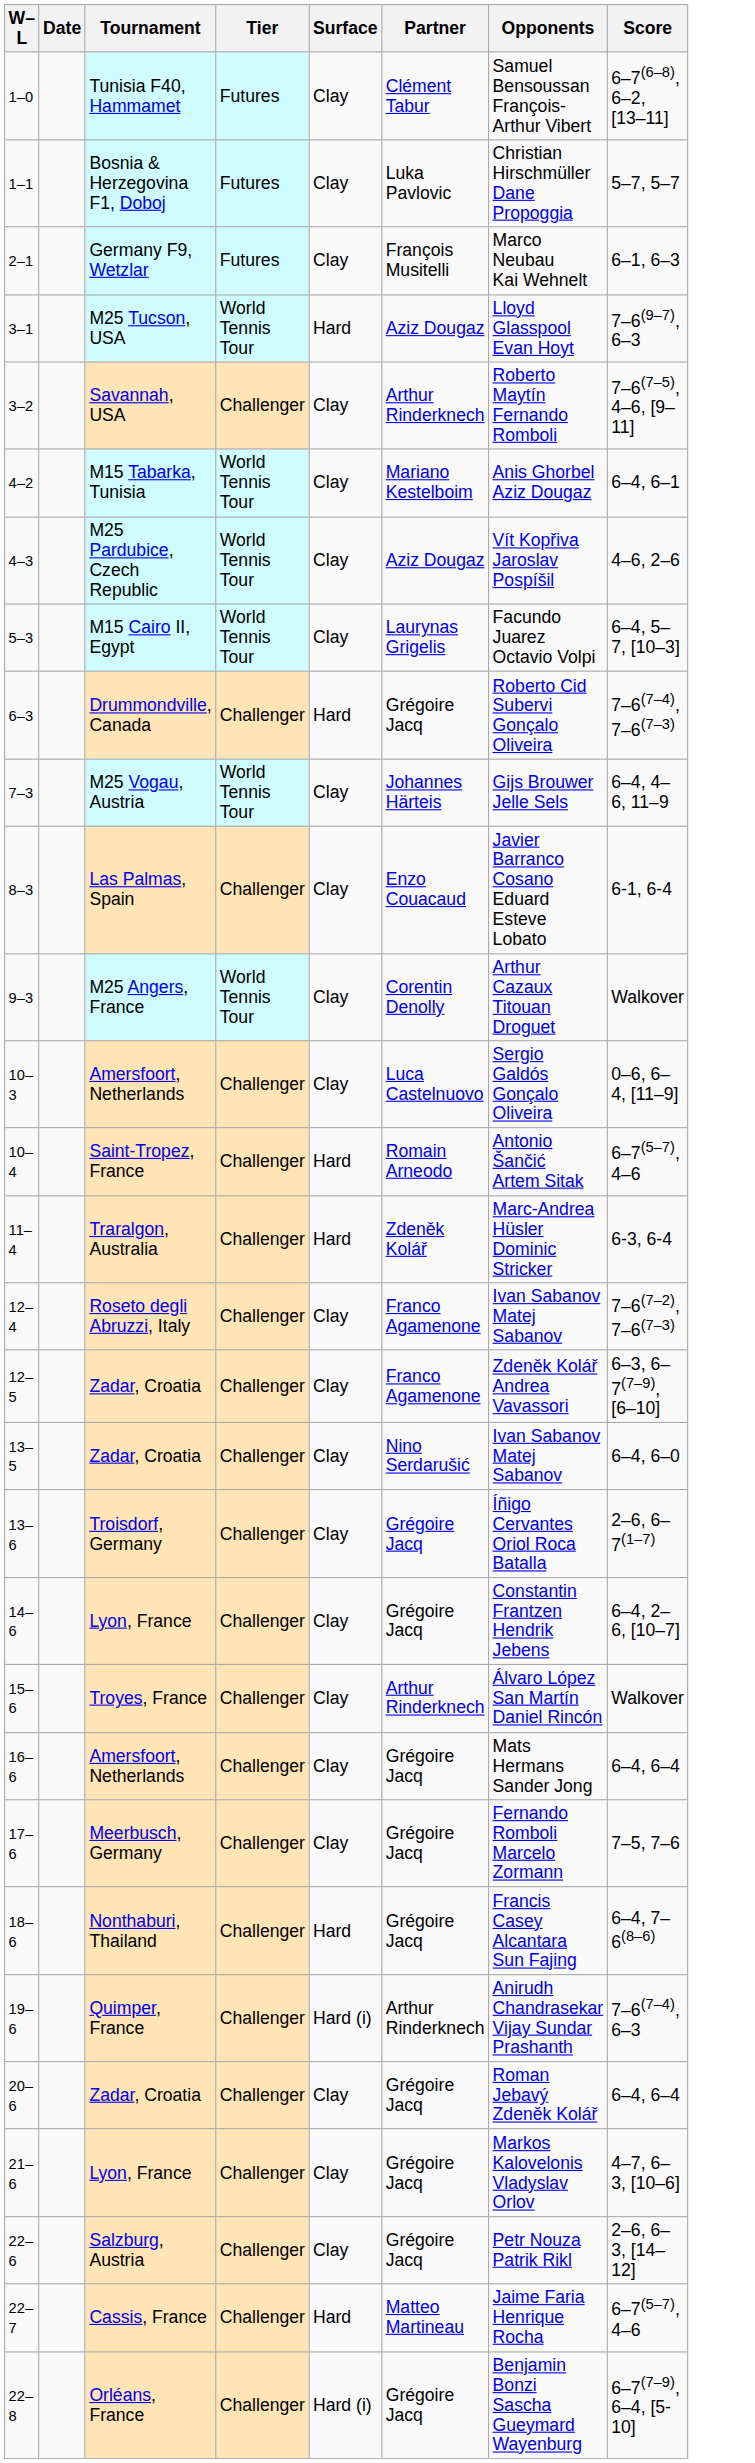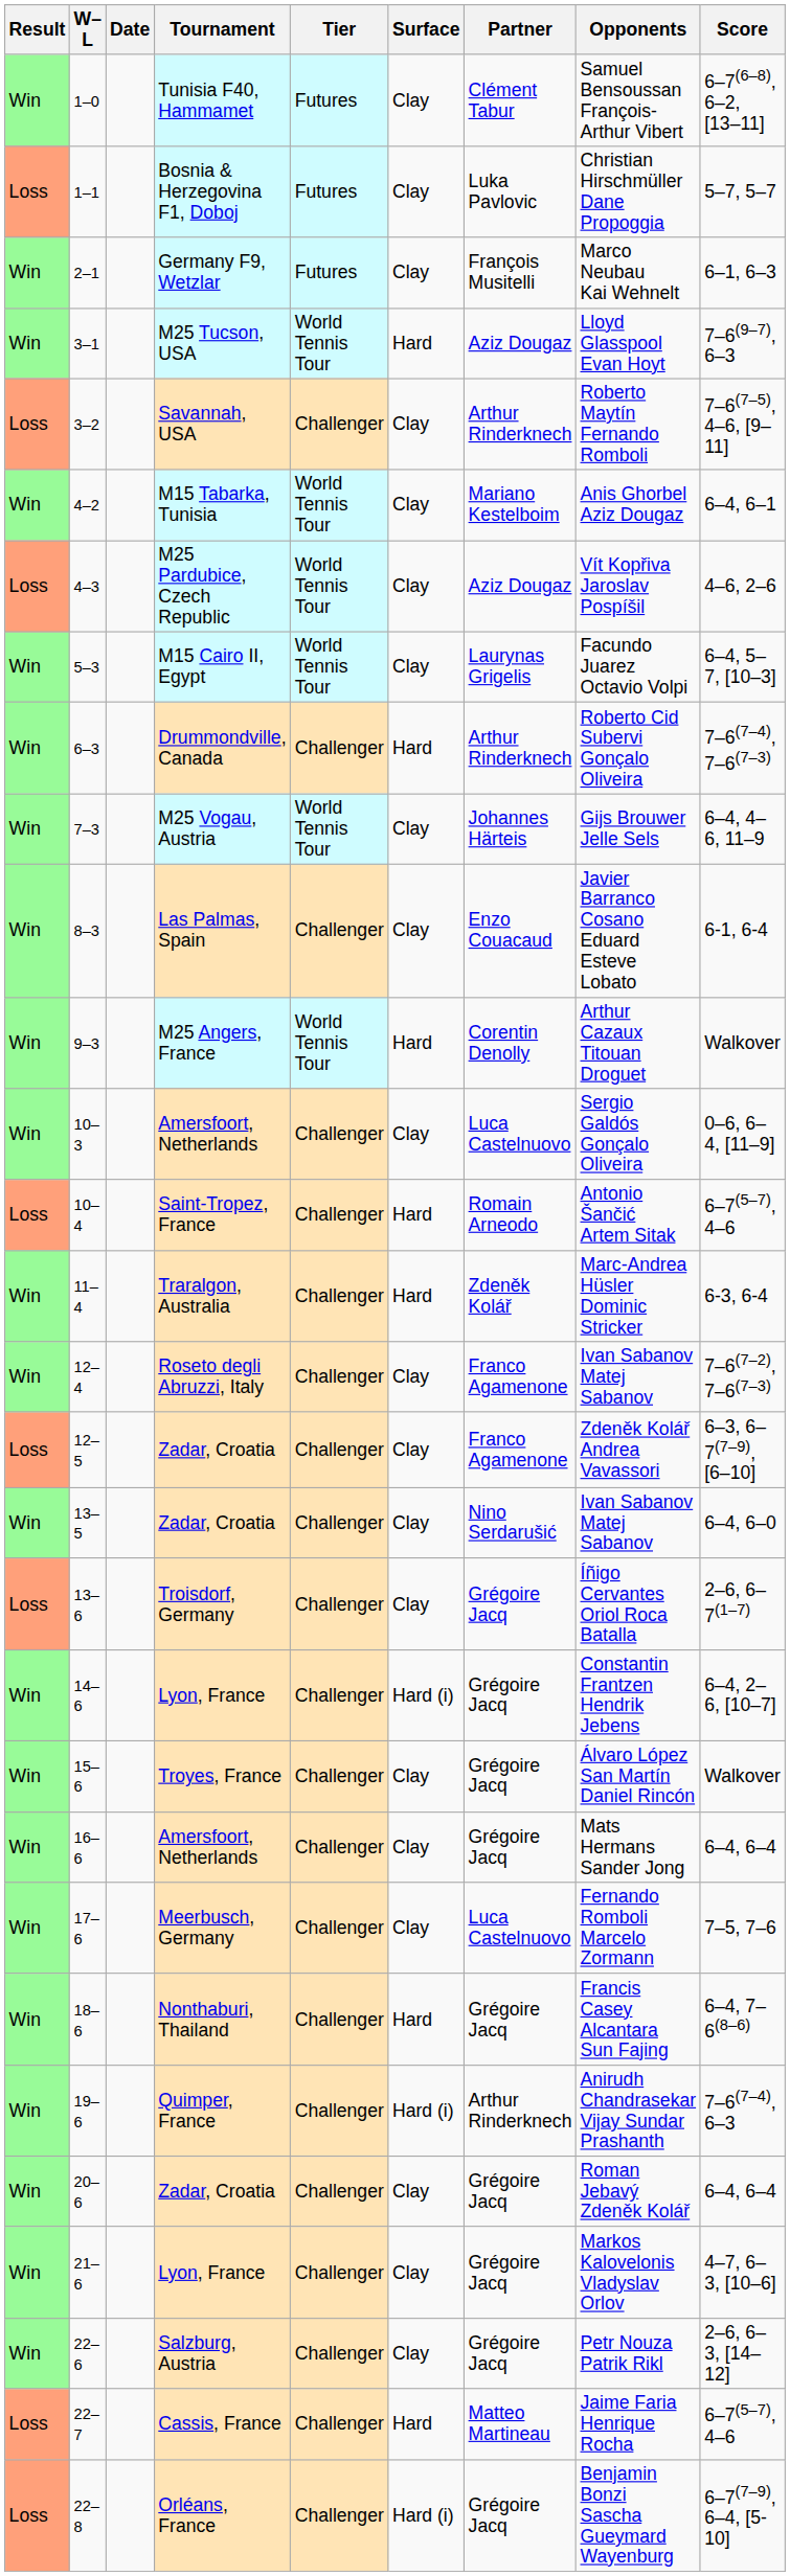 <table class="sortable wikitable">
 <tr>
+<th>Result</th>
 <th class="unsortable">W–L</th>
 <th>Date</th>
 <th>Tournament</th>
 <th>Tier</th>
 <th>Surface</th>
 <th>Partner</th>
 <th>Opponents</th>
 <th class="unsortable">Score</th>
 </tr>
 <tr>
+<td style="background:#98fb98;">Win</td>
 <td><small>1–0</small></td>
 <td></td>
 <td style="background:#cffcff;">Tunisia F40, <a href='#'>Hammamet</a></td>
 <td style="background:#cffcff;">Futures</td>
 <td>Clay</td>
 <td> <a href='#'>Clément Tabur</a></td>
 <td> Samuel Bensoussan<br> François-Arthur Vibert</td>
 <td>6–7<sup>(6–8)</sup>, 6–2, [13–11]</td>
 </tr>
 <tr>
+<td style="background:#ffa07a;">Loss</td>
 <td><small>1–1</small></td>
 <td></td>
 <td style="background:#cffcff;">Bosnia & Herzegovina F1, <a href='#'>Doboj</a></td>
 <td style="background:#cffcff;">Futures</td>
 <td>Clay</td>
 <td> Luka Pavlovic</td>
 <td> Christian Hirschmüller<br> <a href='#'>Dane Propoggia</a></td>
 <td>5–7, 5–7</td>
 </tr>
 <tr>
+<td style="background:#98fb98;">Win</td>
 <td><small>2–1</small></td>
 <td></td>
 <td style="background:#cffcff;">Germany F9, <a href='#'>Wetzlar</a></td>
 <td style="background:#cffcff;">Futures</td>
 <td>Clay</td>
 <td> François Musitelli</td>
 <td> Marco Neubau<br> Kai Wehnelt</td>
 <td>6–1, 6–3</td>
 </tr>
 <tr>
+<td style="background:#98fb98;">Win</td>
 <td><small>3–1</small></td>
 <td></td>
 <td style="background:#cffcff;">M25 <a href='#'>Tucson</a>, USA</td>
 <td style="background:#cffcff;">World Tennis Tour</td>
 <td>Hard</td>
 <td> <a href='#'>Aziz Dougaz</a></td>
 <td> <a href='#'>Lloyd Glasspool</a><br> <a href='#'>Evan Hoyt</a></td>
 <td>7–6<sup>(9–7)</sup>, 6–3</td>
 </tr>
 <tr>
+<td style="background:#ffa07a;">Loss</td>
 <td><small>3–2</small></td>
 <td><a href='#'></a></td>
 <td style="background:moccasin;"><a href='#'>Savannah</a>, USA</td>
 <td style="background:moccasin;">Challenger</td>
 <td>Clay</td>
 <td> <a href='#'>Arthur Rinderknech</a></td>
 <td> <a href='#'>Roberto Maytín</a><br> <a href='#'>Fernando Romboli</a></td>
 <td>7–6<sup>(7–5)</sup>, 4–6, [9–11]</td>
 </tr>
 <tr>
+<td style="background:#98fb98;">Win</td>
 <td><small>4–2</small></td>
 <td></td>
 <td style="background:#cffcff;">M15 <a href='#'>Tabarka</a>, Tunisia</td>
 <td style="background:#cffcff;">World Tennis Tour</td>
 <td>Clay</td>
 <td> <a href='#'>Mariano Kestelboim</a></td>
 <td> <a href='#'>Anis Ghorbel</a><br> <a href='#'>Aziz Dougaz</a></td>
 <td>6–4, 6–1</td>
 </tr>
 <tr>
+<td style="background:#ffa07a;">Loss</td>
 <td><small>4–3</small></td>
 <td></td>
 <td style="background:#cffcff;">M25 <a href='#'>Pardubice</a>, Czech Republic</td>
 <td style="background:#cffcff;">World Tennis Tour</td>
 <td>Clay</td>
 <td> <a href='#'>Aziz Dougaz</a></td>
 <td> <a href='#'>Vít Kopřiva</a><br> <a href='#'>Jaroslav Pospíšil</a></td>
 <td>4–6, 2–6</td>
 </tr>
 <tr>
+<td style="background:#98fb98;">Win</td>
 <td><small>5–3</small></td>
 <td></td>
 <td style="background:#cffcff;">M15 <a href='#'>Cairo</a> II, Egypt</td>
 <td style="background:#cffcff;">World Tennis Tour</td>
 <td>Clay</td>
 <td> <a href='#'>Laurynas Grigelis</a></td>
 <td> Facundo Juarez<br> Octavio Volpi</td>
 <td>6–4, 5–7, [10–3]</td>
 </tr>
 <tr>
+<td style="background:#98fb98;">Win</td>
 <td><small>6–3</small></td>
 <td><a href='#'></a></td>
 <td style="background:moccasin;"><a href='#'>Drummondville</a>, Canada</td>
 <td style="background:moccasin;">Challenger</td>
 <td>Hard</td>
-<td> Grégoire Jacq</td>
+<td> <a href='#'>Arthur Rinderknech</a></td>
 <td> <a href='#'>Roberto Cid Subervi</a><br> <a href='#'>Gonçalo Oliveira</a></td>
 <td>7–6<sup>(7–4)</sup>, 7–6<sup>(7–3)</sup></td>
 </tr>
 <tr>
+<td style="background:#98fb98;">Win</td>
 <td><small>7–3</small></td>
 <td></td>
 <td style="background:#cffcff;">M25 <a href='#'>Vogau</a>, Austria</td>
 <td style="background:#cffcff;">World Tennis Tour</td>
 <td>Clay</td>
 <td> <a href='#'>Johannes Härteis</a></td>
 <td> <a href='#'>Gijs Brouwer</a><br> <a href='#'>Jelle Sels</a></td>
 <td>6–4, 4–6, 11–9</td>
 </tr>
 <tr>
+<td style="background:#98fb98;">Win</td>
 <td><small>8–3</small></td>
 <td><a href='#'></a></td>
 <td style="background:moccasin;"><a href='#'>Las Palmas</a>, Spain</td>
 <td style="background:moccasin;">Challenger</td>
 <td>Clay</td>
 <td> <a href='#'>Enzo Couacaud</a></td>
 <td> <a href='#'>Javier Barranco Cosano</a><br> Eduard Esteve Lobato</td>
 <td>6-1, 6-4</td>
 </tr>
 <tr>
+<td style="background:#98fb98;">Win</td>
 <td><small>9–3</small></td>
 <td></td>
 <td style="background:#cffcff;">M25 <a href='#'>Angers</a>, France</td>
 <td style="background:#cffcff;">World Tennis Tour</td>
-<td>Clay</td>
+<td>Hard</td>
 <td> <a href='#'>Corentin Denolly</a></td>
 <td> <a href='#'>Arthur Cazaux</a><br> <a href='#'>Titouan Droguet</a></td>
 <td>Walkover</td>
 </tr>
 <tr>
+<td style="background:#98fb98;">Win</td>
 <td><small>10–3</small></td>
 <td><a href='#'></a></td>
 <td style="background:moccasin;"><a href='#'>Amersfoort</a>, Netherlands</td>
 <td style="background:moccasin;">Challenger</td>
 <td>Clay</td>
 <td> <a href='#'>Luca Castelnuovo</a></td>
 <td> <a href='#'>Sergio Galdós</a><br> <a href='#'>Gonçalo Oliveira</a></td>
 <td>0–6, 6–4, [11–9]</td>
 </tr>
 <tr>
+<td style="background:#ffa07a;">Loss</td>
 <td><small>10–4</small></td>
 <td><a href='#'></a></td>
 <td style="background:moccasin;"><a href='#'>Saint-Tropez</a>, France</td>
 <td style="background:moccasin;">Challenger</td>
 <td>Hard</td>
 <td> <a href='#'>Romain Arneodo</a></td>
 <td><a href='#'>Antonio Šančić</a><br> <a href='#'>Artem Sitak</a></td>
 <td>6–7<sup>(5–7)</sup>, 4–6</td>
 </tr>
 <tr>
+<td style="background:#98fb98;">Win</td>
 <td><small>11–4</small></td>
 <td><a href='#'></a></td>
 <td style="background:moccasin;"><a href='#'>Traralgon</a>, Australia</td>
 <td style="background:moccasin;">Challenger</td>
 <td>Hard</td>
 <td> <a href='#'>Zdeněk Kolář</a></td>
 <td> <a href='#'>Marc-Andrea Hüsler</a><br> <a href='#'>Dominic Stricker</a></td>
 <td>6-3, 6-4</td>
 </tr>
 <tr>
+<td style="background:#98fb98;">Win</td>
 <td><small>12–4</small></td>
 <td><a href='#'></a></td>
 <td style="background:moccasin;"><a href='#'>Roseto degli Abruzzi</a>, Italy</td>
 <td style="background:moccasin;">Challenger</td>
 <td>Clay</td>
 <td> <a href='#'>Franco Agamenone</a></td>
 <td> <a href='#'>Ivan Sabanov</a><br> <a href='#'>Matej Sabanov</a></td>
 <td>7–6<sup>(7–2)</sup>, 7–6<sup>(7–3)</sup></td>
 </tr>
 <tr>
+<td style="background:#ffa07a;">Loss</td>
 <td><small>12–5</small></td>
 <td><a href='#'></a></td>
 <td style="background:moccasin;"><a href='#'>Zadar</a>, Croatia</td>
 <td style="background:moccasin;">Challenger</td>
 <td>Clay</td>
 <td> <a href='#'>Franco Agamenone</a></td>
 <td> <a href='#'>Zdeněk Kolář</a><br> <a href='#'>Andrea Vavassori</a></td>
 <td>6–3, 6–7<sup>(7–9)</sup>, [6–10]</td>
 </tr>
 <tr>
+<td style="background:#98FB98;">Win</td>
 <td><small>13–5</small></td>
 <td><a href='#'></a></td>
 <td style="background:moccasin;"><a href='#'>Zadar</a>, Croatia</td>
 <td style="background:moccasin;">Challenger</td>
 <td>Clay</td>
 <td> <a href='#'>Nino Serdarušić</a></td>
 <td> <a href='#'>Ivan Sabanov</a><br> <a href='#'>Matej Sabanov</a></td>
 <td>6–4, 6–0</td>
 </tr>
 <tr>
+<td style="background:#ffa07a;">Loss</td>
 <td><small>13–6</small></td>
 <td><a href='#'></a></td>
 <td style="background:moccasin;"><a href='#'>Troisdorf</a>, Germany</td>
 <td style="background:moccasin;">Challenger</td>
 <td>Clay</td>
 <td> <a href='#'>Grégoire Jacq</a></td>
 <td> <a href='#'>Íñigo Cervantes</a><br> <a href='#'>Oriol Roca Batalla</a></td>
 <td>2–6, 6–7<sup>(1–7)</sup></td>
 </tr>
 <tr>
+<td style="background:#98FB98;">Win</td>
 <td><small>14–6</small></td>
 <td><a href='#'></a></td>
 <td style="background:moccasin;"><a href='#'>Lyon</a>, France</td>
 <td style="background:moccasin;">Challenger</td>
-<td>Clay</td>
+<td>Hard (i)</td>
 <td> Grégoire Jacq</td>
 <td> <a href='#'>Constantin Frantzen</a><br> <a href='#'>Hendrik Jebens</a></td>
 <td>6–4, 2–6, [10–7]</td>
 </tr>
 <tr>
+<td style="background:#98FB98;">Win</td>
 <td><small>15–6</small></td>
 <td><a href='#'></a></td>
 <td style="background:moccasin;"><a href='#'>Troyes</a>, France</td>
 <td style="background:moccasin;">Challenger</td>
 <td>Clay</td>
-<td> <a href='#'>Arthur Rinderknech</a></td>
+<td> Grégoire Jacq</td>
 <td> <a href='#'>Álvaro López San Martín</a><br> <a href='#'>Daniel Rincón</a></td>
 <td>Walkover</td>
 </tr>
 <tr>
+<td style="background:#98FB98;">Win</td>
 <td><small>16–6</small></td>
 <td><a href='#'></a></td>
 <td style="background:moccasin;"><a href='#'>Amersfoort</a>, Netherlands</td>
 <td style="background:moccasin;">Challenger</td>
 <td>Clay</td>
 <td> Grégoire Jacq</td>
 <td> Mats Hermans<br> Sander Jong</td>
 <td>6–4, 6–4</td>
 </tr>
 <tr>
+<td style="background:#98FB98;">Win</td>
 <td><small>17–6</small></td>
 <td><a href='#'></a></td>
 <td style="background:moccasin;"><a href='#'>Meerbusch</a>, Germany</td>
 <td style="background:moccasin;">Challenger</td>
 <td>Clay</td>
-<td> Grégoire Jacq</td>
+<td> <a href='#'>Luca Castelnuovo</a></td>
 <td> <a href='#'>Fernando Romboli</a><br> <a href='#'>Marcelo Zormann</a></td>
 <td>7–5, 7–6</td>
 </tr>
 <tr>
+<td style="background:#98FB98;">Win</td>
 <td><small>18–6</small></td>
 <td><a href='#'></a></td>
 <td style="background:moccasin;"><a href='#'>Nonthaburi</a>, Thailand</td>
 <td style="background:moccasin;">Challenger</td>
 <td>Hard</td>
 <td> Grégoire Jacq</td>
 <td> <a href='#'>Francis Casey Alcantara</a> <br> <a href='#'>Sun Fajing</a></td>
 <td>6–4, 7–6<sup>(8–6)</sup></td>
 </tr>
 <tr>
+<td bgcolor= 98FB98>Win</td>
 <td><small>19–6</small></td>
 <td><a href='#'></a></td>
 <td style="background:moccasin;"><a href='#'>Quimper</a>, France</td>
 <td style="background:moccasin;">Challenger</td>
 <td>Hard (i)</td>
 <td> Arthur Rinderknech</td>
 <td> <a href='#'>Anirudh Chandrasekar</a><br> <a href='#'>Vijay Sundar Prashanth</a></td>
 <td>7–6<sup>(7–4)</sup>, 6–3</td>
 </tr>
 <tr>
+<td style="background:#98FB98;">Win</td>
 <td><small>20–6</small></td>
 <td><a href='#'></a></td>
 <td style="background:moccasin;"><a href='#'>Zadar</a>, Croatia</td>
 <td style="background:moccasin;">Challenger</td>
 <td>Clay</td>
 <td> Grégoire Jacq</td>
 <td> <a href='#'>Roman Jebavý</a><br> <a href='#'>Zdeněk Kolář</a></td>
 <td>6–4, 6–4</td>
 </tr>
 <tr>
+<td style="background:#98FB98;">Win</td>
 <td><small>21–6</small></td>
 <td><a href='#'></a></td>
 <td style="background:moccasin;"><a href='#'>Lyon</a>, France</td>
 <td style="background:moccasin;">Challenger</td>
 <td>Clay</td>
 <td> Grégoire Jacq</td>
 <td> <a href='#'>Markos Kalovelonis</a><br> <a href='#'>Vladyslav Orlov</a></td>
 <td>4–7, 6–3, [10–6]</td>
 </tr>
 <tr>
+<td style="background:#98FB98;">Win</td>
 <td><small>22–6</small></td>
 <td><a href='#'></a></td>
 <td style="background:moccasin;"><a href='#'>Salzburg</a>, Austria</td>
 <td style="background:moccasin;">Challenger</td>
 <td>Clay</td>
 <td> Grégoire Jacq</td>
 <td> <a href='#'>Petr Nouza</a><br> <a href='#'>Patrik Rikl</a></td>
 <td>2–6, 6–3, [14–12]</td>
 </tr>
 <tr>
+<td bgcolor=FFA07A>Loss</td>
 <td><small>22–7</small></td>
 <td><a href='#'></a></td>
 <td style="background:moccasin;"><a href='#'>Cassis</a>, France</td>
 <td style="background:moccasin;">Challenger</td>
 <td>Hard</td>
 <td> <a href='#'>Matteo Martineau</a></td>
 <td> <a href='#'>Jaime Faria</a><br> <a href='#'>Henrique Rocha</a></td>
 <td>6–7<sup>(5–7)</sup>, 4–6</td>
 </tr>
 <tr>
+<td bgcolor= FFA07A>Loss</td>
 <td><small>22–8</small></td>
 <td><a href='#'></a></td>
 <td bgcolor="moccasin"><a href='#'>Orléans</a>, France</td>
 <td bgcolor="moccasin">Challenger</td>
 <td>Hard (i)</td>
 <td> Grégoire Jacq</td>
 <td> <a href='#'>Benjamin Bonzi</a><br>  <a href='#'>Sascha Gueymard Wayenburg</a></td>
 <td>6–7<sup>(7–9)</sup>, 6–4, [5-10]</td>
 </tr>
 </table>
